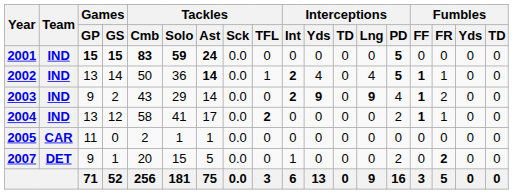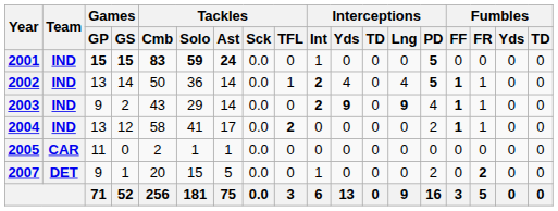 <table class="wikitable" style="text-align:center">
 <tr>
 <th rowspan="2">Year</th>
 <th rowspan="2">Team</th>
 <th colspan="2">Games</th>
 <th colspan="5">Tackles</th>
 <th colspan="5">Interceptions</th>
 <th colspan="4">Fumbles</th>
 </tr>
 <tr>
 <th>GP</th>
 <th>GS</th>
 <th>Cmb</th>
 <th>Solo</th>
 <th>Ast</th>
 <th>Sck</th>
 <th>TFL</th>
 <th>Int</th>
 <th>Yds</th>
 <th>TD</th>
 <th>Lng</th>
 <th>PD</th>
 <th>FF</th>
 <th>FR</th>
 <th>Yds</th>
 <th>TD</th>
 </tr>
 <tr>
 <th><a href='#'>2001</a></th>
 <th><a href='#'>IND</a></th>
 <td><strong>15</strong></td>
 <td><strong>15</strong></td>
 <td><strong>83</strong></td>
 <td><strong>59</strong></td>
 <td><strong>24</strong></td>
 <td>0.0</td>
 <td>0</td>
-<td>0</td>
+<td>1</td>
 <td>0</td>
 <td>0</td>
 <td>0</td>
 <td><strong>5</strong></td>
 <td>0</td>
 <td>0</td>
 <td>0</td>
 <td>0</td>
 </tr>
 <tr>
 <th><a href='#'>2002</a></th>
 <th><a href='#'>IND</a></th>
 <td>13</td>
 <td>14</td>
 <td>50</td>
 <td>36</td>
-<td><strong>14</strong></td>
+<td>14</td>
 <td>0.0</td>
 <td>1</td>
 <td><strong>2</strong></td>
 <td>4</td>
 <td>0</td>
 <td>4</td>
 <td><strong>5</strong></td>
 <td><strong>1</strong></td>
 <td>1</td>
 <td>0</td>
 <td>0</td>
 </tr>
 <tr>
 <th><a href='#'>2003</a></th>
 <th><a href='#'>IND</a></th>
 <td>9</td>
 <td>2</td>
 <td>43</td>
 <td>29</td>
 <td>14</td>
 <td>0.0</td>
 <td>0</td>
 <td><strong>2</strong></td>
 <td><strong>9</strong></td>
 <td>0</td>
 <td><strong>9</strong></td>
 <td>4</td>
 <td><strong>1</strong></td>
-<td>2</td>
+<td>1</td>
 <td>0</td>
 <td>0</td>
 </tr>
 <tr>
 <th><a href='#'>2004</a></th>
 <th><a href='#'>IND</a></th>
 <td>13</td>
 <td>12</td>
 <td>58</td>
 <td>41</td>
 <td>17</td>
 <td>0.0</td>
 <td><strong>2</strong></td>
 <td>0</td>
 <td>0</td>
 <td>0</td>
 <td>0</td>
 <td>2</td>
 <td><strong>1</strong></td>
 <td>1</td>
 <td>0</td>
 <td>0</td>
 </tr>
 <tr>
 <th><a href='#'>2005</a></th>
 <th><a href='#'>CAR</a></th>
 <td>11</td>
 <td>0</td>
 <td>2</td>
 <td>1</td>
 <td>1</td>
 <td>0.0</td>
 <td>0</td>
 <td>0</td>
 <td>0</td>
 <td>0</td>
 <td>0</td>
 <td>0</td>
 <td>0</td>
 <td>0</td>
 <td>0</td>
 <td>0</td>
 </tr>
 <tr>
 <th><a href='#'>2007</a></th>
 <th><a href='#'>DET</a></th>
 <td>9</td>
 <td>1</td>
 <td>20</td>
 <td>15</td>
 <td>5</td>
 <td>0.0</td>
 <td>0</td>
 <td>1</td>
 <td>0</td>
 <td>0</td>
 <td>0</td>
 <td>2</td>
 <td>0</td>
 <td><strong>2</strong></td>
 <td>0</td>
 <td>0</td>
 </tr>
 <tr>
 <th colspan="2"></th>
 <th>71</th>
 <th>52</th>
 <th>256</th>
 <th>181</th>
 <th>75</th>
 <th>0.0</th>
 <th>3</th>
 <th>6</th>
 <th>13</th>
 <th>0</th>
 <th>9</th>
 <th>16</th>
 <th>3</th>
 <th>5</th>
 <th>0</th>
 <th>0</th>
 </tr>
 </table>
